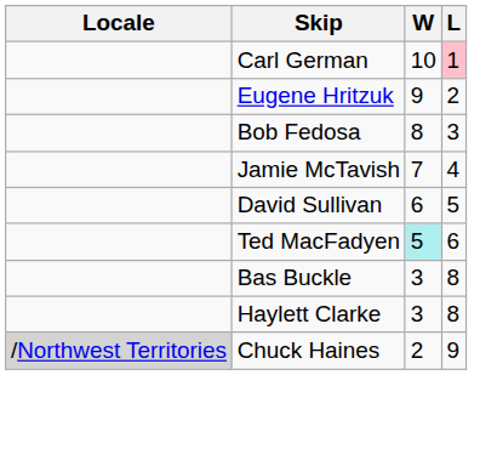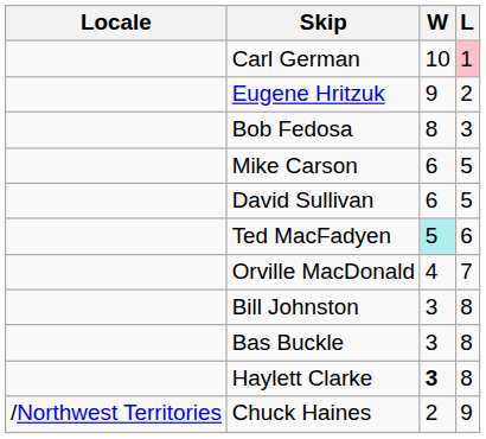 <table class="wikitable" border="1">
 <tr>
 <th>Locale</th>
 <th>Skip</th>
 <th>W</th>
 <th>L</th>
 </tr>
 <tr>
 <td></td>
 <td>Carl German</td>
 <td>10</td>
 <td style="background: pink;">1</td>
 </tr>
 <tr>
 <td></td>
 <td><a href='#'>Eugene Hritzuk</a></td>
 <td>9</td>
 <td>2</td>
 </tr>
 <tr>
 <td></td>
 <td>Bob Fedosa</td>
 <td>8</td>
 <td>3</td>
 </tr>
 <tr>
 <td></td>
-<td>Jamie McTavish</td>
-<td>7</td>
-<td>4</td>
+<td>Mike Carson</td>
+<td>6</td>
+<td>5</td>
 </tr>
 <tr>
 <td></td>
 <td>David Sullivan</td>
 <td>6</td>
 <td>5</td>
 </tr>
 <tr>
 <td></td>
 <td>Ted MacFadyen</td>
 <td style="background: paleturquoise;">5</td>
 <td>6</td>
 </tr>
 <tr>
 <td></td>
+<td>Orville MacDonald</td>
+<td>4</td>
+<td>7</td>
+</tr>
+<tr>
+<td></td>
+<td>Bill Johnston</td>
+<td>3</td>
+<td>8</td>
+</tr>
+<tr>
+<td></td>
 <td>Bas Buckle</td>
 <td>3</td>
 <td>8</td>
 </tr>
 <tr>
 <td></td>
 <td>Haylett Clarke</td>
-<td>3</td>
+<td><strong>3</strong></td>
 <td>8</td>
 </tr>
 <tr>
-<td style="background: lightgrey;">/<a href='#'>Northwest Territories</a></td>
+<td>/<a href='#'>Northwest Territories</a></td>
 <td>Chuck Haines</td>
 <td>2</td>
 <td>9</td>
 </tr>
 </table>
